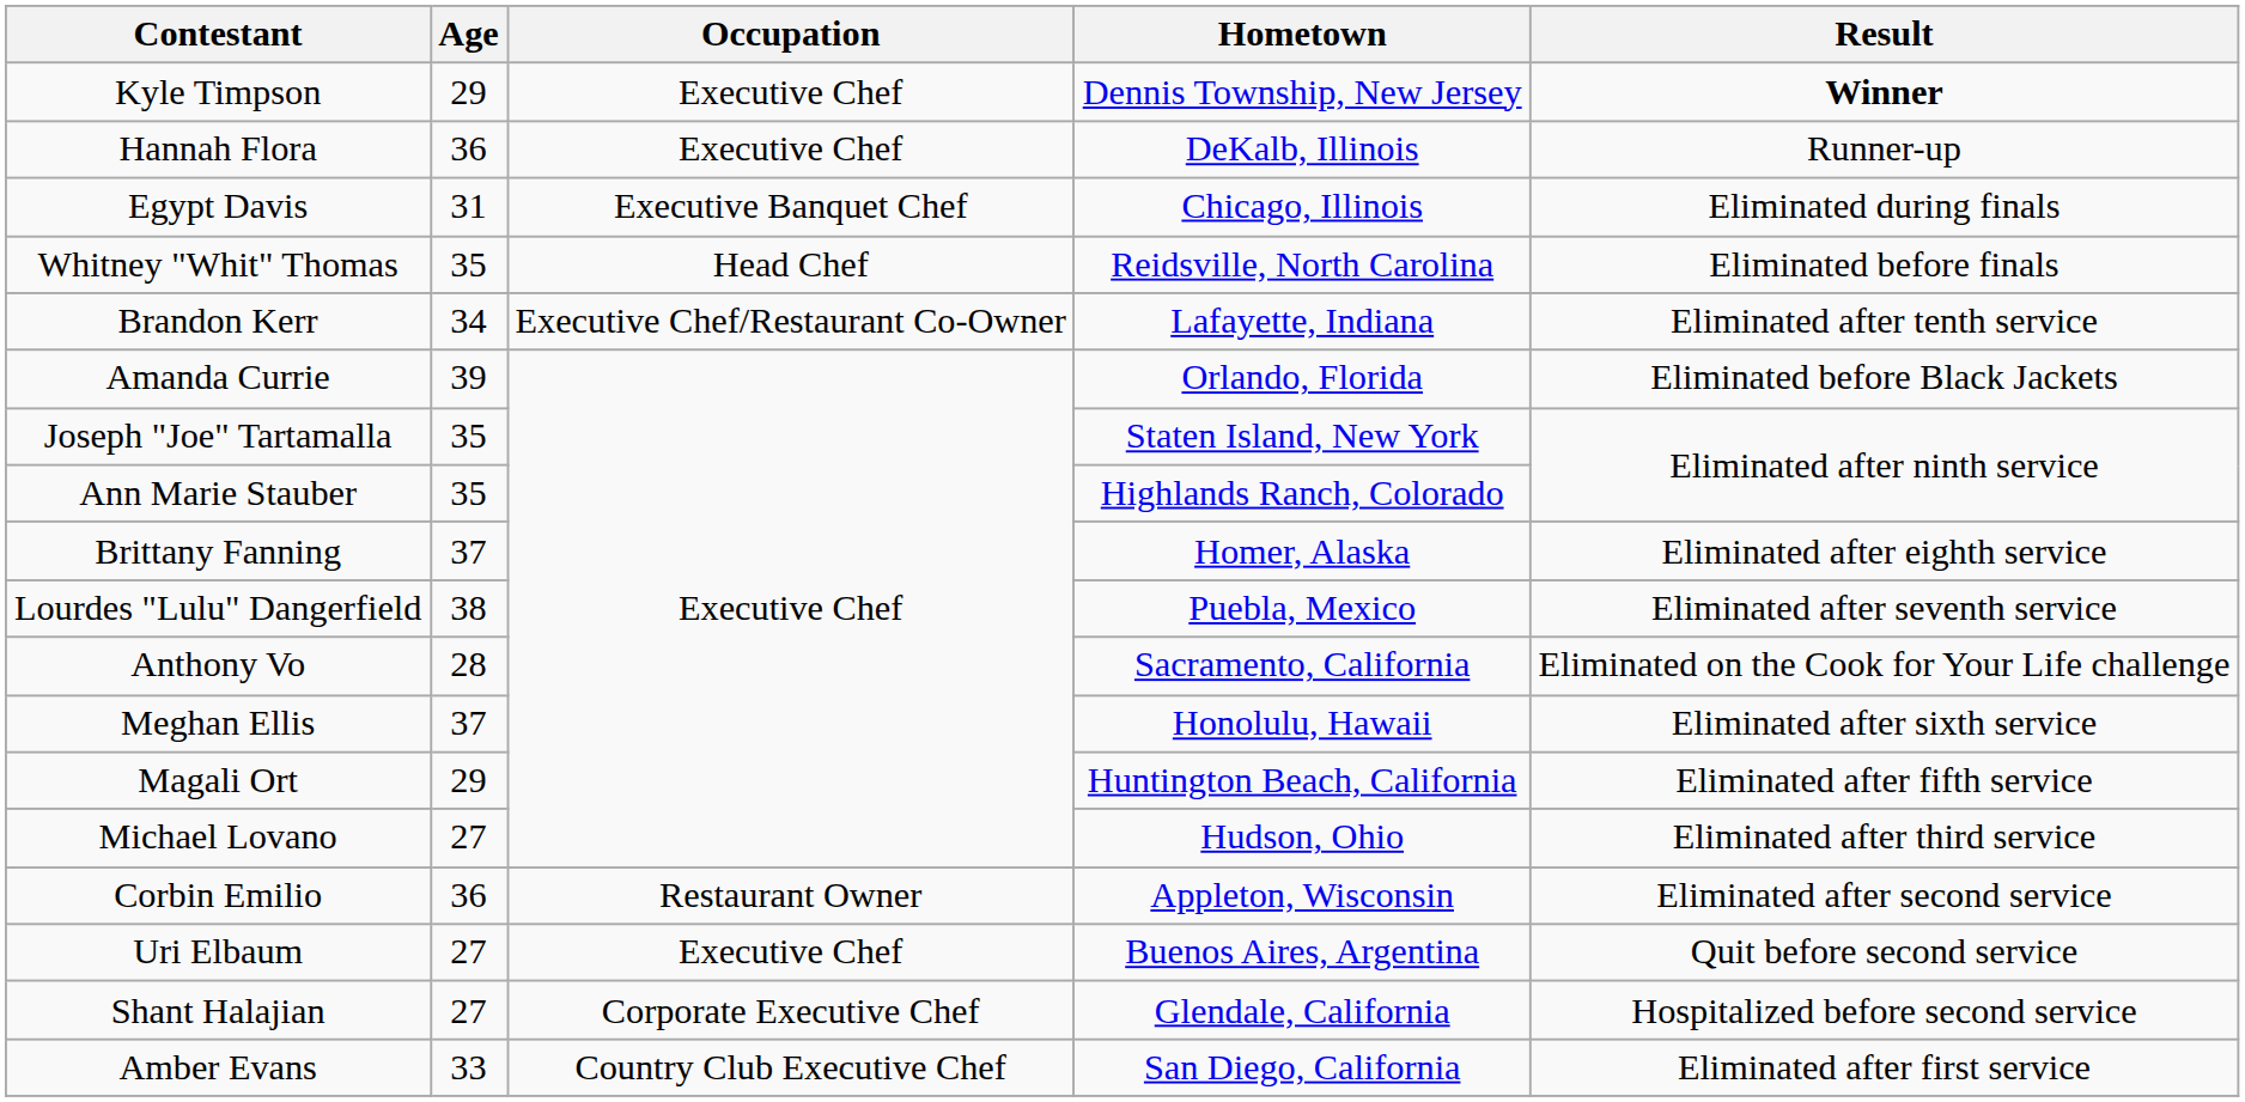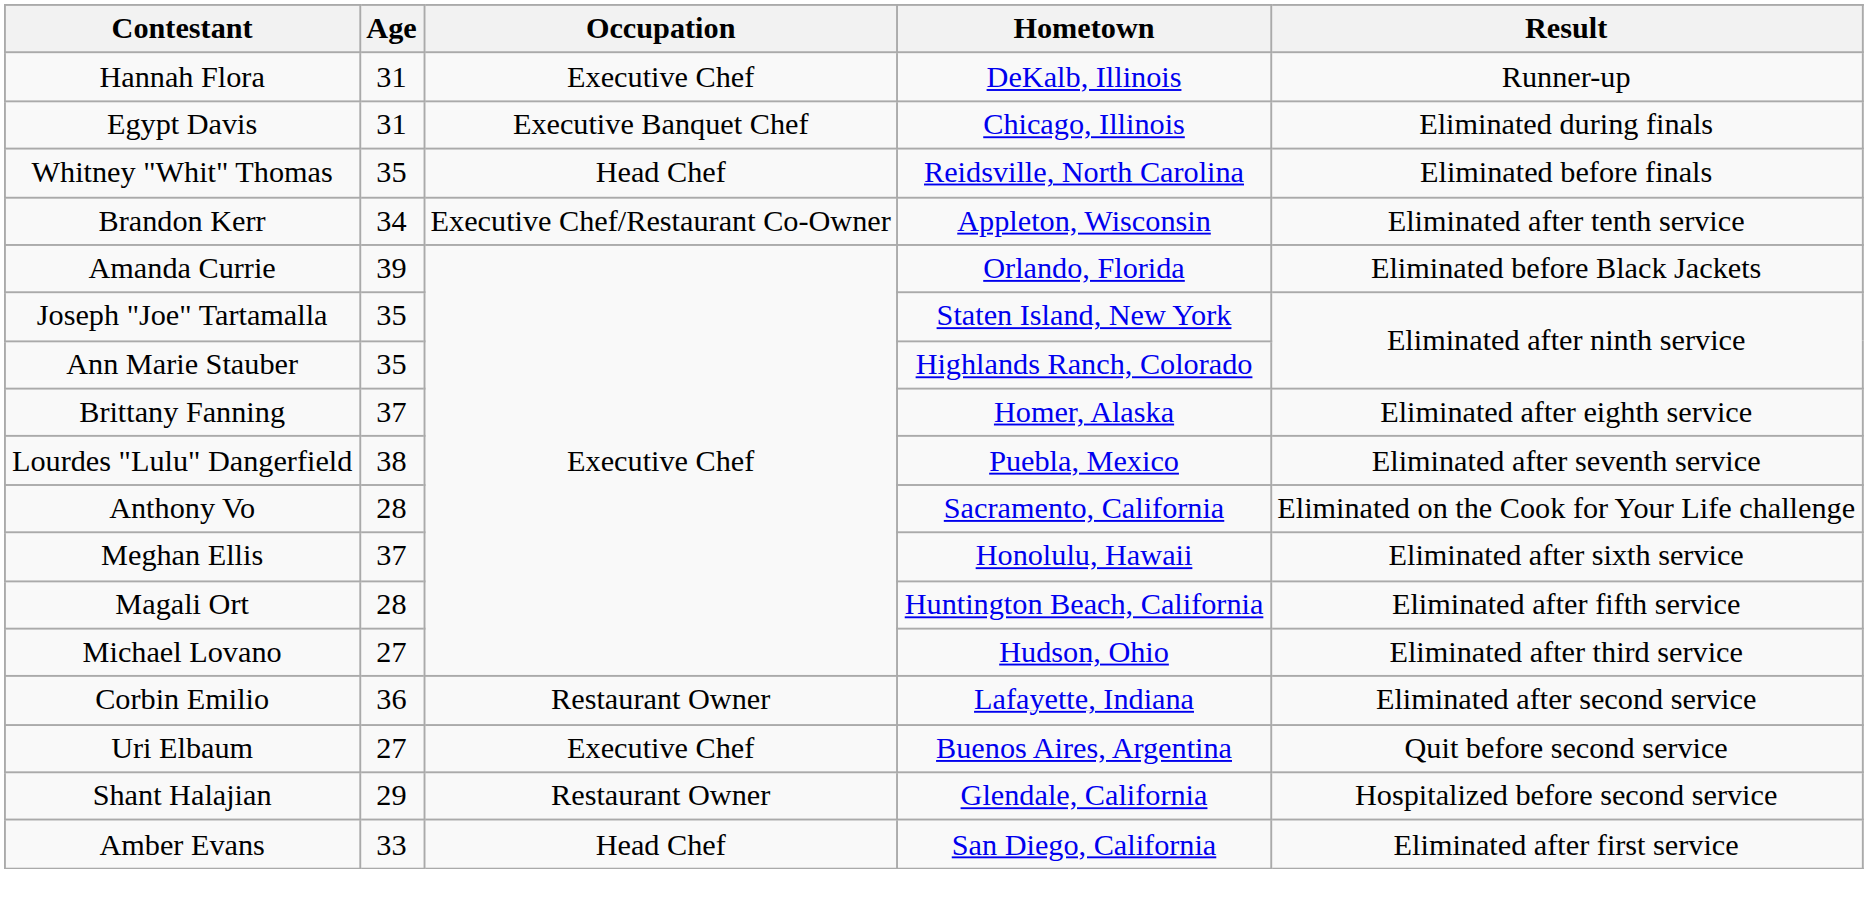 <table class="wikitable sortable plainrowheaders" style= "text-align:center;">
 <tr>
 <th scope="col">Contestant</th>
 <th scope="col">Age</th>
 <th scope="col">Occupation</th>
 <th scope="col">Hometown</th>
 <th scope="col">Result</th>
 </tr>
 <tr>
-<td>Kyle Timpson</td>
-<td>29</td>
-<td>Executive Chef</td>
-<td><a href='#'>Dennis Township, New Jersey</a></td>
-<td><strong>Winner</strong></td>
-</tr>
-<tr>
 <td>Hannah Flora</td>
-<td>36</td>
+<td>31</td>
 <td>Executive Chef</td>
 <td><a href='#'>DeKalb, Illinois</a></td>
 <td>Runner-up</td>
 </tr>
 <tr>
 <td>Egypt Davis</td>
 <td>31</td>
 <td>Executive Banquet Chef</td>
 <td><a href='#'>Chicago, Illinois</a></td>
 <td>Eliminated during finals</td>
 </tr>
 <tr>
 <td>Whitney "Whit" Thomas</td>
 <td>35</td>
 <td>Head Chef</td>
 <td><a href='#'>Reidsville, North Carolina</a></td>
 <td>Eliminated before finals</td>
 </tr>
 <tr>
 <td>Brandon Kerr</td>
 <td>34</td>
 <td>Executive Chef/Restaurant Co-Owner</td>
-<td><a href='#'>Lafayette, Indiana</a></td>
+<td><a href='#'>Appleton, Wisconsin</a></td>
 <td>Eliminated after tenth service</td>
 </tr>
 <tr>
 <td>Amanda Currie</td>
 <td>39</td>
 <td rowspan="9">Executive Chef</td>
 <td><a href='#'>Orlando, Florida</a></td>
 <td>Eliminated before Black Jackets</td>
 </tr>
 <tr>
 <td>Joseph "Joe" Tartamalla</td>
 <td>35</td>
 <td><a href='#'>Staten Island, New York</a></td>
 <td rowspan="2">Eliminated after ninth service</td>
 </tr>
 <tr>
 <td>Ann Marie Stauber</td>
 <td>35</td>
 <td><a href='#'>Highlands Ranch, Colorado</a></td>
 </tr>
 <tr>
 <td>Brittany Fanning</td>
 <td>37</td>
 <td><a href='#'>Homer, Alaska</a></td>
 <td>Eliminated after eighth service</td>
 </tr>
 <tr>
 <td>Lourdes "Lulu" Dangerfield</td>
 <td>38</td>
 <td><a href='#'>Puebla, Mexico</a></td>
 <td>Eliminated after seventh service</td>
 </tr>
 <tr>
 <td>Anthony Vo</td>
 <td>28</td>
 <td><a href='#'>Sacramento, California</a></td>
 <td>Eliminated on the Cook for Your Life challenge</td>
 </tr>
 <tr>
 <td>Meghan Ellis</td>
 <td>37</td>
 <td><a href='#'>Honolulu, Hawaii</a></td>
 <td>Eliminated after sixth service</td>
 </tr>
 <tr>
 <td>Magali Ort</td>
-<td>29</td>
+<td>28</td>
 <td><a href='#'>Huntington Beach, California</a></td>
 <td>Eliminated after fifth service</td>
 </tr>
 <tr>
 <td>Michael Lovano</td>
 <td>27</td>
 <td><a href='#'>Hudson, Ohio</a></td>
 <td>Eliminated after third service</td>
 </tr>
 <tr>
 <td>Corbin Emilio</td>
 <td>36</td>
 <td>Restaurant Owner</td>
-<td><a href='#'>Appleton, Wisconsin</a></td>
+<td><a href='#'>Lafayette, Indiana</a></td>
 <td>Eliminated after second service</td>
 </tr>
 <tr>
 <td>Uri Elbaum</td>
 <td>27</td>
 <td>Executive Chef</td>
 <td><a href='#'>Buenos Aires, Argentina</a></td>
 <td>Quit before second service</td>
 </tr>
 <tr>
 <td>Shant Halajian</td>
-<td>27</td>
-<td>Corporate Executive Chef</td>
+<td>29</td>
+<td>Restaurant Owner</td>
 <td><a href='#'>Glendale, California</a></td>
 <td>Hospitalized before second service</td>
 </tr>
 <tr>
 <td>Amber Evans</td>
 <td>33</td>
-<td>Country Club Executive Chef</td>
+<td>Head Chef</td>
 <td><a href='#'>San Diego, California</a></td>
 <td>Eliminated after first service</td>
 </tr>
 </table>
